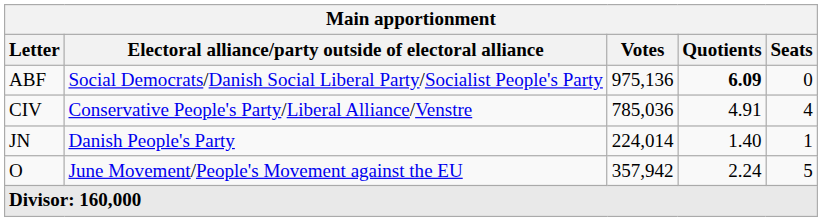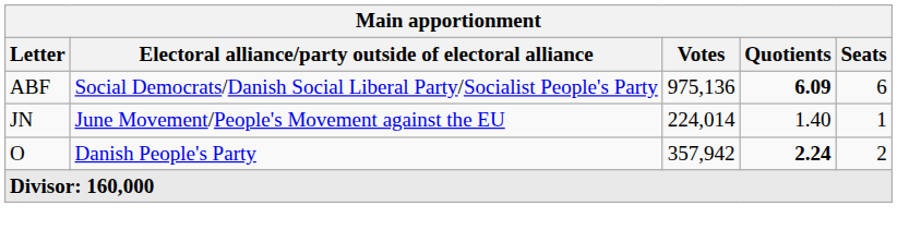 <table class="wikitable">
 <tr>
 <th colspan="5">Main apportionment</th>
 </tr>
 <tr>
 <th>Letter</th>
 <th>Electoral alliance/party outside of electoral alliance</th>
 <th>Votes</th>
 <th>Quotients</th>
 <th>Seats</th>
 </tr>
 <tr>
 <td style="text-align:left;">ABF</td>
 <td style="text-align:left;"><a href='#'>Social Democrats</a>/<a href='#'>Danish Social Liberal Party</a>/<a href='#'>Socialist People's Party</a></td>
 <td style="text-align:right;">975,136</td>
 <td style="text-align:right;"><strong>6.09</strong></td>
-<td style="text-align:right;">0</td>
-</tr>
-<tr>
-<td style="text-align:left;">CIV</td>
-<td style="text-align:left;"><a href='#'>Conservative People's Party</a>/<a href='#'>Liberal Alliance</a>/<a href='#'>Venstre</a></td>
-<td style="text-align:right;">785,036</td>
-<td style="text-align:right;">4.91</td>
-<td style="text-align:right;">4</td>
+<td style="text-align:right;">6</td>
 </tr>
 <tr>
 <td style="text-align:left;">JN</td>
-<td style="text-align:left;"><a href='#'>Danish People's Party</a></td>
+<td style="text-align:left;"><a href='#'>June Movement</a>/<a href='#'>People's Movement against the EU</a></td>
 <td style="text-align:right;">224,014</td>
 <td style="text-align:right;">1.40</td>
 <td style="text-align:right;">1</td>
 </tr>
 <tr>
 <td style="text-align:left;">O</td>
-<td style="text-align:left;"><a href='#'>June Movement</a>/<a href='#'>People's Movement against the EU</a></td>
+<td style="text-align:left;"><a href='#'>Danish People's Party</a></td>
 <td style="text-align:right;">357,942</td>
-<td style="text-align:right;">2.24</td>
-<td style="text-align:right;">5</td>
+<td style="text-align:right;"><strong>2.24</strong></td>
+<td style="text-align:right;">2</td>
 </tr>
 <tr style="background-color:#E9E9E9">
 <td colspan="5" style="text-align:left;"><strong>Divisor: 160,000</strong></td>
 </tr>
 </table>
